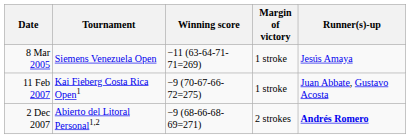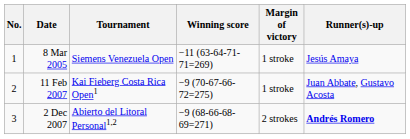 <table class="wikitable" style="font-size:95%;">
 <tr>
+<th>No.</th>
 <th>Date</th>
 <th>Tournament</th>
 <th>Winning score</th>
 <th>Margin of<br>victory</th>
 <th>Runner(s)-up</th>
 </tr>
 <tr>
+<td align=center>1</td>
 <td align=right>8 Mar <a href='#'>2005</a></td>
 <td><a href='#'>Siemens Venezuela Open</a></td>
 <td>−11 (63-64-71-71=269)</td>
 <td>1 stroke</td>
 <td> <a href='#'>Jesús Amaya</a></td>
 </tr>
 <tr>
+<td align=center>2</td>
 <td align=right>11 Feb <a href='#'>2007</a></td>
 <td><a href='#'>Kai Fieberg Costa Rica Open</a><sup>1</sup></td>
 <td>−9 (70-67-66-72=275)</td>
 <td>1 stroke</td>
 <td> <a href='#'>Juan Abbate</a>,  <a href='#'>Gustavo Acosta</a></td>
 </tr>
 <tr>
+<td align=center>3</td>
 <td align=right>2 Dec 2007</td>
 <td><a href='#'>Abierto del Litoral Personal</a><sup>1,2</sup></td>
 <td>−9 (68-66-68-69=271)</td>
 <td>2 strokes</td>
 <td><strong> <a href='#'>Andrés Romero</a></strong></td>
 </tr>
 </table>
